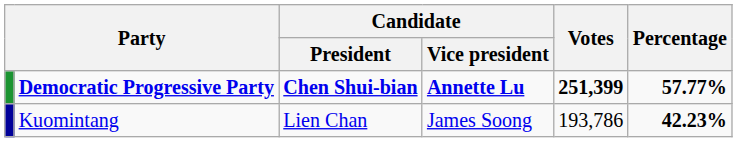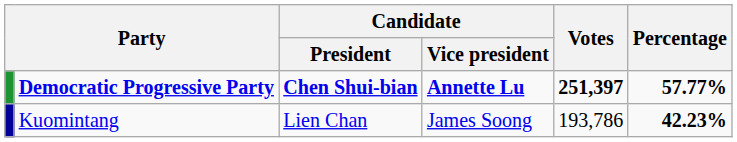 <table class="wikitable" style="text-align:right; font-size: 95%;">
 <tr>
 <th rowspan="2" colspan="2">Party</th>
 <th colspan="2">Candidate</th>
 <th rowspan="2">Votes</th>
 <th rowspan="2">Percentage</th>
 </tr>
 <tr>
 <th>President</th>
 <th>Vice president</th>
 </tr>
 <tr>
 <td style="background:#1b9431;"></td>
 <td align=left><strong><a href='#'>Democratic Progressive Party</a></strong></td>
 <td align=left><strong><a href='#'>Chen Shui-bian</a></strong></td>
 <td align=left><strong><a href='#'>Annette Lu</a></strong></td>
-<td align=right><strong>251,399</strong></td>
+<td align=right><strong>251,397</strong></td>
 <td align=right><strong>57.77%</strong></td>
 </tr>
 <tr>
 <td style="background:#009;"></td>
 <td align=left><a href='#'>Kuomintang</a></td>
 <td align=left><a href='#'>Lien Chan</a></td>
 <td align=left><a href='#'>James Soong</a></td>
 <td align=right>193,786</td>
 <td align=right><strong>42.23%</strong></td>
 </tr>
 </table>
